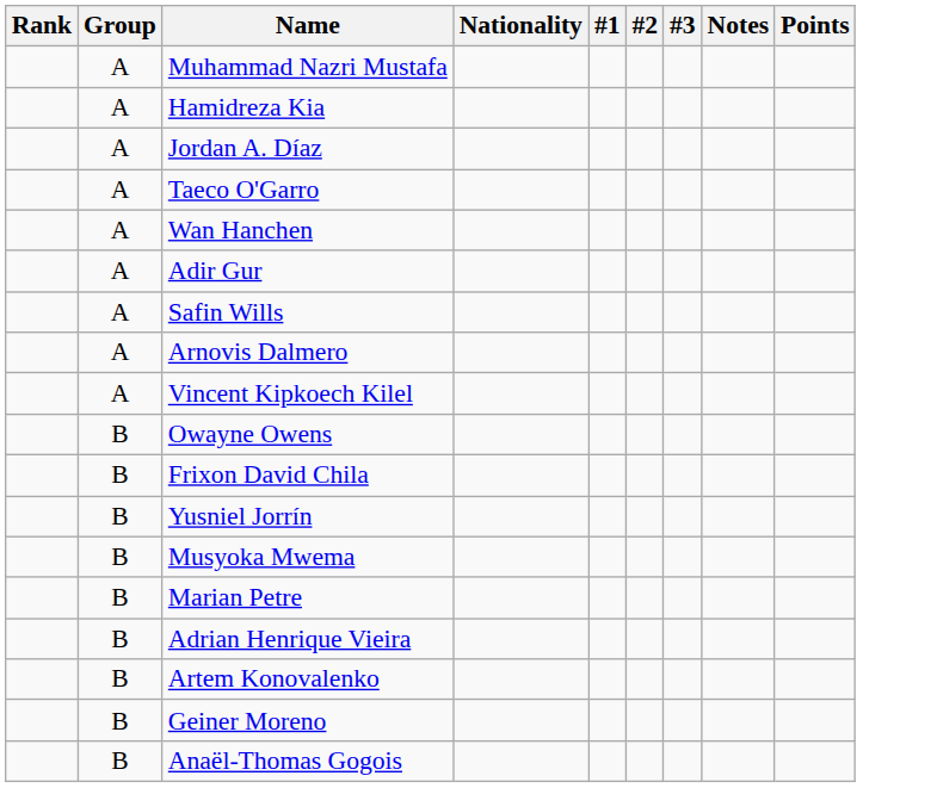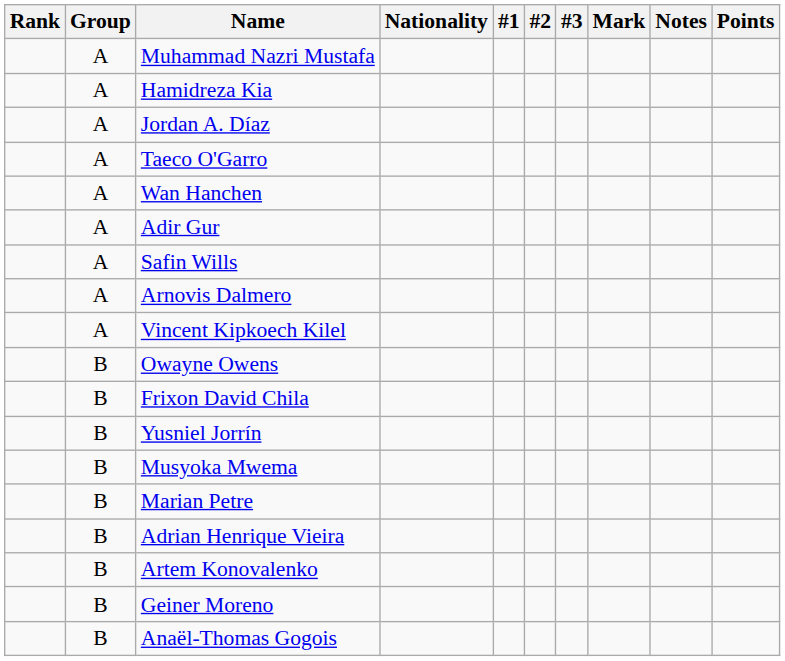 <table class="wikitable sortable" style="text-align:center">
 <tr>
 <th>Rank</th>
 <th>Group</th>
 <th>Name</th>
 <th>Nationality</th>
 <th>#1</th>
 <th>#2</th>
 <th>#3</th>
+<th>Mark</th>
 <th>Notes</th>
 <th>Points</th>
 </tr>
 <tr>
 <td></td>
 <td>A</td>
 <td align=left><a href='#'>Muhammad Nazri Mustafa</a></td>
 <td align=left></td>
+<td></td>
 <td></td>
 <td></td>
 <td></td>
 <td></td>
 <td></td>
 </tr>
 <tr>
 <td></td>
 <td>A</td>
 <td align=left><a href='#'>Hamidreza Kia</a></td>
 <td align=left></td>
 <td></td>
 <td></td>
 <td></td>
 <td></td>
 <td></td>
+<td></td>
 </tr>
 <tr>
 <td></td>
 <td>A</td>
 <td align=left><a href='#'>Jordan A. Díaz</a></td>
 <td align=left></td>
+<td></td>
 <td></td>
 <td></td>
 <td></td>
 <td></td>
 <td></td>
 </tr>
 <tr>
 <td></td>
 <td>A</td>
 <td align=left><a href='#'>Taeco O'Garro</a></td>
 <td align=left></td>
 <td></td>
 <td></td>
 <td></td>
 <td></td>
 <td></td>
+<td></td>
 </tr>
 <tr>
 <td></td>
 <td>A</td>
 <td align=left><a href='#'>Wan Hanchen</a></td>
 <td align=left></td>
+<td></td>
 <td></td>
 <td></td>
 <td></td>
 <td></td>
 <td></td>
 </tr>
 <tr>
 <td></td>
 <td>A</td>
 <td align=left><a href='#'>Adir Gur</a></td>
 <td align=left></td>
 <td></td>
 <td></td>
 <td></td>
 <td></td>
 <td></td>
+<td></td>
 </tr>
 <tr>
 <td></td>
 <td>A</td>
 <td align=left><a href='#'>Safin Wills</a></td>
 <td align=left></td>
+<td></td>
 <td></td>
 <td></td>
 <td></td>
 <td></td>
 <td></td>
 </tr>
 <tr>
 <td></td>
 <td>A</td>
 <td align=left><a href='#'>Arnovis Dalmero</a></td>
 <td align=left></td>
 <td></td>
 <td></td>
 <td></td>
 <td></td>
 <td></td>
+<td></td>
 </tr>
 <tr>
 <td></td>
 <td>A</td>
 <td align=left><a href='#'>Vincent Kipkoech Kilel</a></td>
 <td align=left></td>
+<td></td>
 <td></td>
 <td></td>
 <td></td>
 <td></td>
 <td></td>
 </tr>
 <tr>
 <td></td>
 <td>B</td>
 <td align=left><a href='#'>Owayne Owens</a></td>
 <td align=left></td>
 <td></td>
 <td></td>
 <td></td>
 <td></td>
 <td></td>
+<td></td>
 </tr>
 <tr>
 <td></td>
 <td>B</td>
 <td align=left><a href='#'>Frixon David Chila</a></td>
 <td align=left></td>
+<td></td>
 <td></td>
 <td></td>
 <td></td>
 <td></td>
 <td></td>
 </tr>
 <tr>
 <td></td>
 <td>B</td>
 <td align=left><a href='#'>Yusniel Jorrín</a></td>
 <td align=left></td>
 <td></td>
 <td></td>
 <td></td>
 <td></td>
 <td></td>
+<td></td>
 </tr>
 <tr>
 <td></td>
 <td>B</td>
 <td align=left><a href='#'>Musyoka Mwema</a></td>
 <td align=left></td>
+<td></td>
 <td></td>
 <td></td>
 <td></td>
 <td></td>
 <td></td>
 </tr>
 <tr>
 <td></td>
 <td>B</td>
 <td align=left><a href='#'>Marian Petre</a></td>
 <td align=left></td>
 <td></td>
 <td></td>
 <td></td>
 <td></td>
 <td></td>
+<td></td>
 </tr>
 <tr>
 <td></td>
 <td>B</td>
 <td align=left><a href='#'>Adrian Henrique Vieira</a></td>
 <td align=left></td>
+<td></td>
 <td></td>
 <td></td>
 <td></td>
 <td></td>
 <td></td>
 </tr>
 <tr>
 <td></td>
 <td>B</td>
 <td align=left><a href='#'>Artem Konovalenko</a></td>
 <td align=left></td>
 <td></td>
 <td></td>
 <td></td>
 <td></td>
 <td></td>
+<td></td>
 </tr>
 <tr>
 <td></td>
 <td>B</td>
 <td align=left><a href='#'>Geiner Moreno</a></td>
 <td align=left></td>
+<td></td>
 <td></td>
 <td></td>
 <td></td>
 <td></td>
 <td></td>
 </tr>
 <tr>
 <td></td>
 <td>B</td>
 <td align=left><a href='#'>Anaël-Thomas Gogois</a></td>
 <td align=left></td>
 <td></td>
 <td></td>
 <td></td>
 <td></td>
 <td></td>
+<td></td>
 </tr>
 </table>
